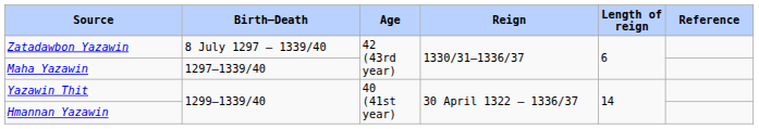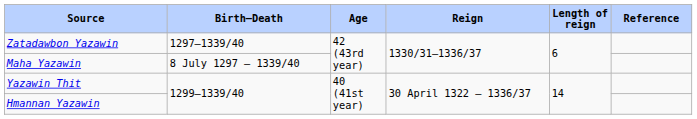 <table class="wikitable">
 <tr>
 <th style="background-color:#B9D1FF" width=15%>Source</th>
 <th style="background-color:#B9D1FF" width=15%>Birth–Death</th>
 <th style="background-color:#B9D1FF" width=5%>Age</th>
 <th style="background-color:#B9D1FF" width=15%>Reign</th>
 <th style="background-color:#B9D1FF" width=5%>Length of reign</th>
 <th style="background-color:#B9D1FF" width=5%>Reference</th>
 </tr>
 <tr>
 <td><em><a href='#'>Zatadawbon Yazawin</a></em></td>
-<td>8 July 1297 – 1339/40</td>
+<td> 1297–1339/40</td>
 <td rowspan="2">42 <br> (43rd year)</td>
 <td rowspan="2">1330/31–1336/37</td>
 <td rowspan="2">6</td>
 <td></td>
 </tr>
 <tr>
 <td><em><a href='#'>Maha Yazawin</a></em></td>
-<td> 1297–1339/40</td>
+<td>8 July 1297 – 1339/40</td>
 <td></td>
 </tr>
 <tr>
 <td><em><a href='#'>Yazawin Thit</a></em></td>
 <td rowspan="2"> 1299–1339/40</td>
 <td rowspan="2">40 <br> (41st year)</td>
 <td rowspan="2">30 April 1322 – 1336/37</td>
 <td rowspan="2">14</td>
 <td></td>
 </tr>
 <tr>
 <td><em><a href='#'>Hmannan Yazawin</a></em></td>
 <td></td>
 </tr>
 </table>
